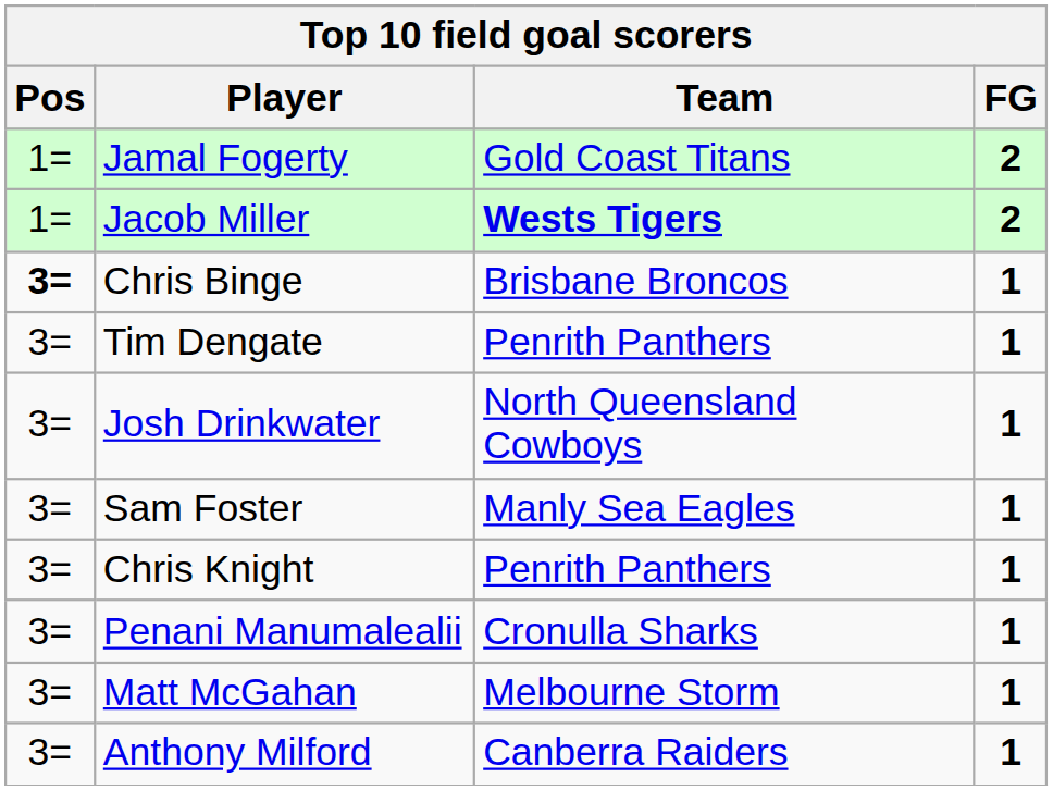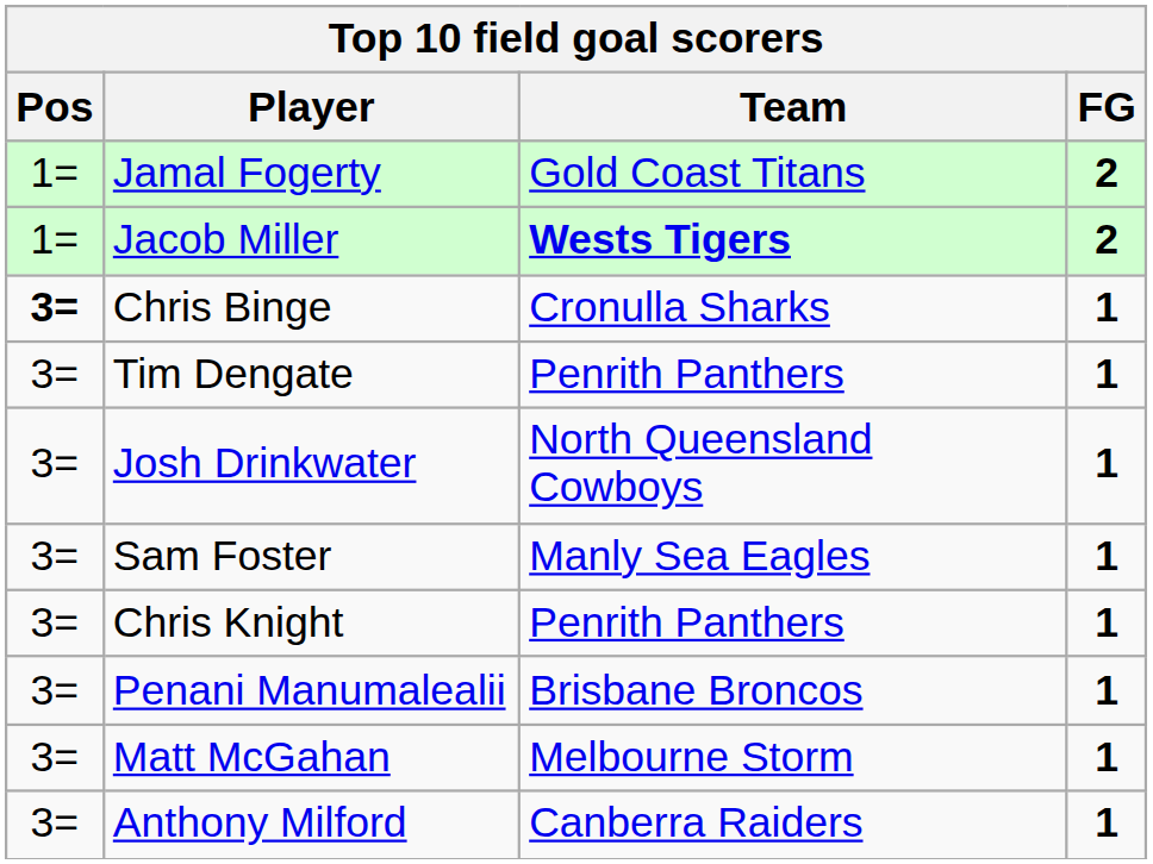 <table class="wikitable" style="text-align:center;">
 <tr>
 <th colspan=9>Top 10 field goal scorers</th>
 </tr>
 <tr>
 <th style="width:20px;">Pos</th>
 <th style="width:150px;">Player</th>
 <th style="width:200px;">Team</th>
 <th style="width:20px;">FG</th>
 </tr>
 <tr bgcolor="#d0ffd0">
 <td>1=</td>
 <td style="text-align:left;"><a href='#'>Jamal Fogerty</a></td>
 <td style="text-align:left;"> <a href='#'>Gold Coast Titans</a></td>
 <td><strong>2</strong></td>
 </tr>
 <tr bgcolor="#d0ffd0">
 <td>1=</td>
 <td style="text-align:left;"><a href='#'>Jacob Miller</a></td>
 <td style="text-align:left;"><strong> <a href='#'>Wests Tigers</a></strong></td>
 <td><strong>2</strong></td>
 </tr>
 <tr>
 <td><strong>3=</strong></td>
 <td style="text-align:left;">Chris Binge</td>
-<td style="text-align:left;"> <a href='#'>Brisbane Broncos</a></td>
+<td style="text-align:left;"> <a href='#'>Cronulla Sharks</a></td>
 <td><strong>1</strong></td>
 </tr>
 <tr>
 <td>3=</td>
 <td style="text-align:left;">Tim Dengate</td>
 <td style="text-align:left;"> <a href='#'>Penrith Panthers</a></td>
 <td><strong>1</strong></td>
 </tr>
 <tr>
 <td>3=</td>
 <td style="text-align:left;"><a href='#'>Josh Drinkwater</a></td>
 <td style="text-align:left;"> <a href='#'>North Queensland Cowboys</a></td>
 <td><strong>1</strong></td>
 </tr>
 <tr>
 <td>3=</td>
 <td style="text-align:left;">Sam Foster</td>
 <td style="text-align:left;"> <a href='#'>Manly Sea Eagles</a></td>
 <td><strong>1</strong></td>
 </tr>
 <tr>
 <td>3=</td>
 <td style="text-align:left;">Chris Knight</td>
 <td style="text-align:left;"> <a href='#'>Penrith Panthers</a></td>
 <td><strong>1</strong></td>
 </tr>
 <tr>
 <td>3=</td>
 <td style="text-align:left;"><a href='#'>Penani Manumalealii</a></td>
-<td style="text-align:left;"> <a href='#'>Cronulla Sharks</a></td>
+<td style="text-align:left;"> <a href='#'>Brisbane Broncos</a></td>
 <td><strong>1</strong></td>
 </tr>
 <tr>
 <td>3=</td>
 <td style="text-align:left;"><a href='#'>Matt McGahan</a></td>
 <td style="text-align:left;"> <a href='#'>Melbourne Storm</a></td>
 <td><strong>1</strong></td>
 </tr>
 <tr>
 <td>3=</td>
 <td style="text-align:left;"><a href='#'>Anthony Milford</a></td>
 <td style="text-align:left;"> <a href='#'>Canberra Raiders</a></td>
 <td><strong>1</strong></td>
 </tr>
 <tr>
 </tr>
 </table>
